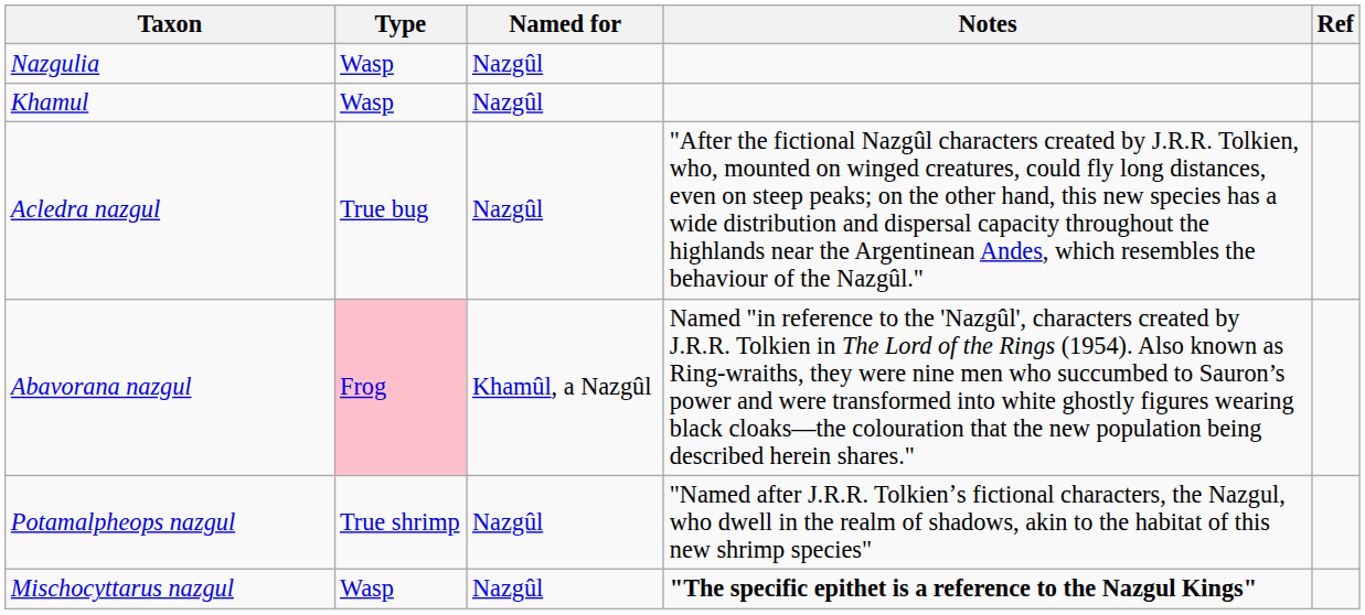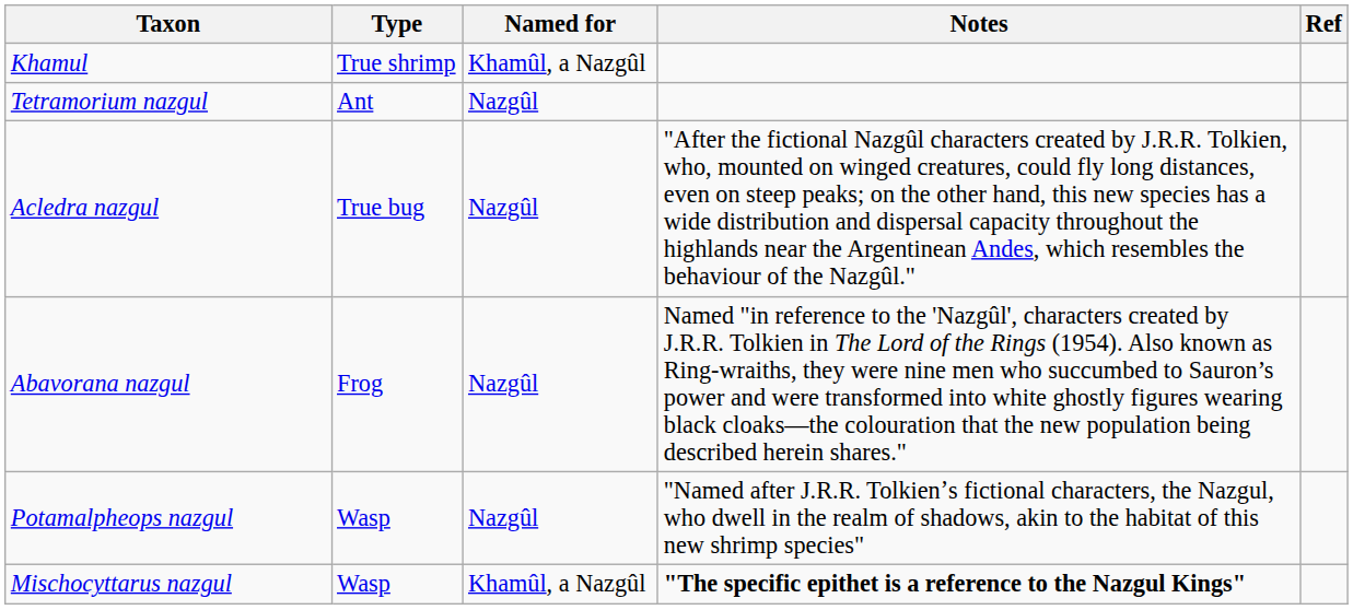 <table class="wikitable sortable" width="100%">
 <tr>
 <th style="width:25%;">Taxon</th>
 <th style="width:10%;">Type</th>
 <th style="width:15%;">Named for</th>
 <th style="width:50%;">Notes</th>
 <th class="unsortable">Ref</th>
 </tr>
 <tr>
-<td><em><a href='#'>Nazgulia</a></em> </td>
-<td><a href='#'>Wasp</a></td>
-<td><a href='#'>Nazgûl</a></td>
+<td><em><a href='#'>Khamul</a></em> </td>
+<td><a href='#'>True shrimp</a></td>
+<td><a href='#'>Khamûl</a>, a Nazgûl</td>
 <td></td>
 <td></td>
 </tr>
 <tr>
-<td><em><a href='#'>Khamul</a></em> </td>
-<td><a href='#'>Wasp</a></td>
+<td><em><a href='#'>Tetramorium nazgul</a></em> </td>
+<td><a href='#'>Ant</a></td>
 <td><a href='#'>Nazgûl</a></td>
 <td></td>
 <td></td>
 </tr>
 <tr>
 <td><em><a href='#'>Acledra nazgul</a></em> </td>
 <td><a href='#'>True bug</a></td>
 <td><a href='#'>Nazgûl</a></td>
 <td>"After the fictional Nazgûl characters created by J.R.R. Tolkien, who, mounted on winged creatures, could fly long distances, even on steep peaks; on the other hand, this new species has a wide distribution and dispersal capacity throughout the highlands near the Argentinean <a href='#'>Andes</a>, which resembles the behaviour of the Nazgûl."</td>
 <td></td>
 </tr>
 <tr>
 <td><em><a href='#'>Abavorana nazgul</a></em> </td>
-<td style="background: pink;"><a href='#'>Frog</a></td>
-<td><a href='#'>Khamûl</a>, a Nazgûl</td>
+<td><a href='#'>Frog</a></td>
+<td><a href='#'>Nazgûl</a></td>
 <td>Named "in reference to the 'Nazgûl', characters created by J.R.R. Tolkien in <em>The Lord of the Rings</em> (1954). Also known as Ring-wraiths, they were nine men who succumbed to Sauron’s power and were transformed into white ghostly figures wearing black cloaks—the colouration that the new population being described herein shares."</td>
 <td></td>
 </tr>
 <tr>
 <td><em><a href='#'>Potamalpheops nazgul</a></em> </td>
-<td><a href='#'>True shrimp</a></td>
+<td><a href='#'>Wasp</a></td>
 <td><a href='#'>Nazgûl</a></td>
 <td>"Named after J.R.R. Tolkienʼs fictional characters, the Nazgul, who dwell in the realm of shadows, akin to the habitat of this new shrimp species"</td>
 <td></td>
 </tr>
 <tr>
 <td><em><a href='#'>Mischocyttarus nazgul</a></em> </td>
 <td><a href='#'>Wasp</a></td>
-<td><a href='#'>Nazgûl</a></td>
+<td><a href='#'>Khamûl</a>, a Nazgûl</td>
 <td><strong>"The specific epithet is a reference to the Nazgul Kings"</strong></td>
 <td></td>
 </tr>
 </table>
